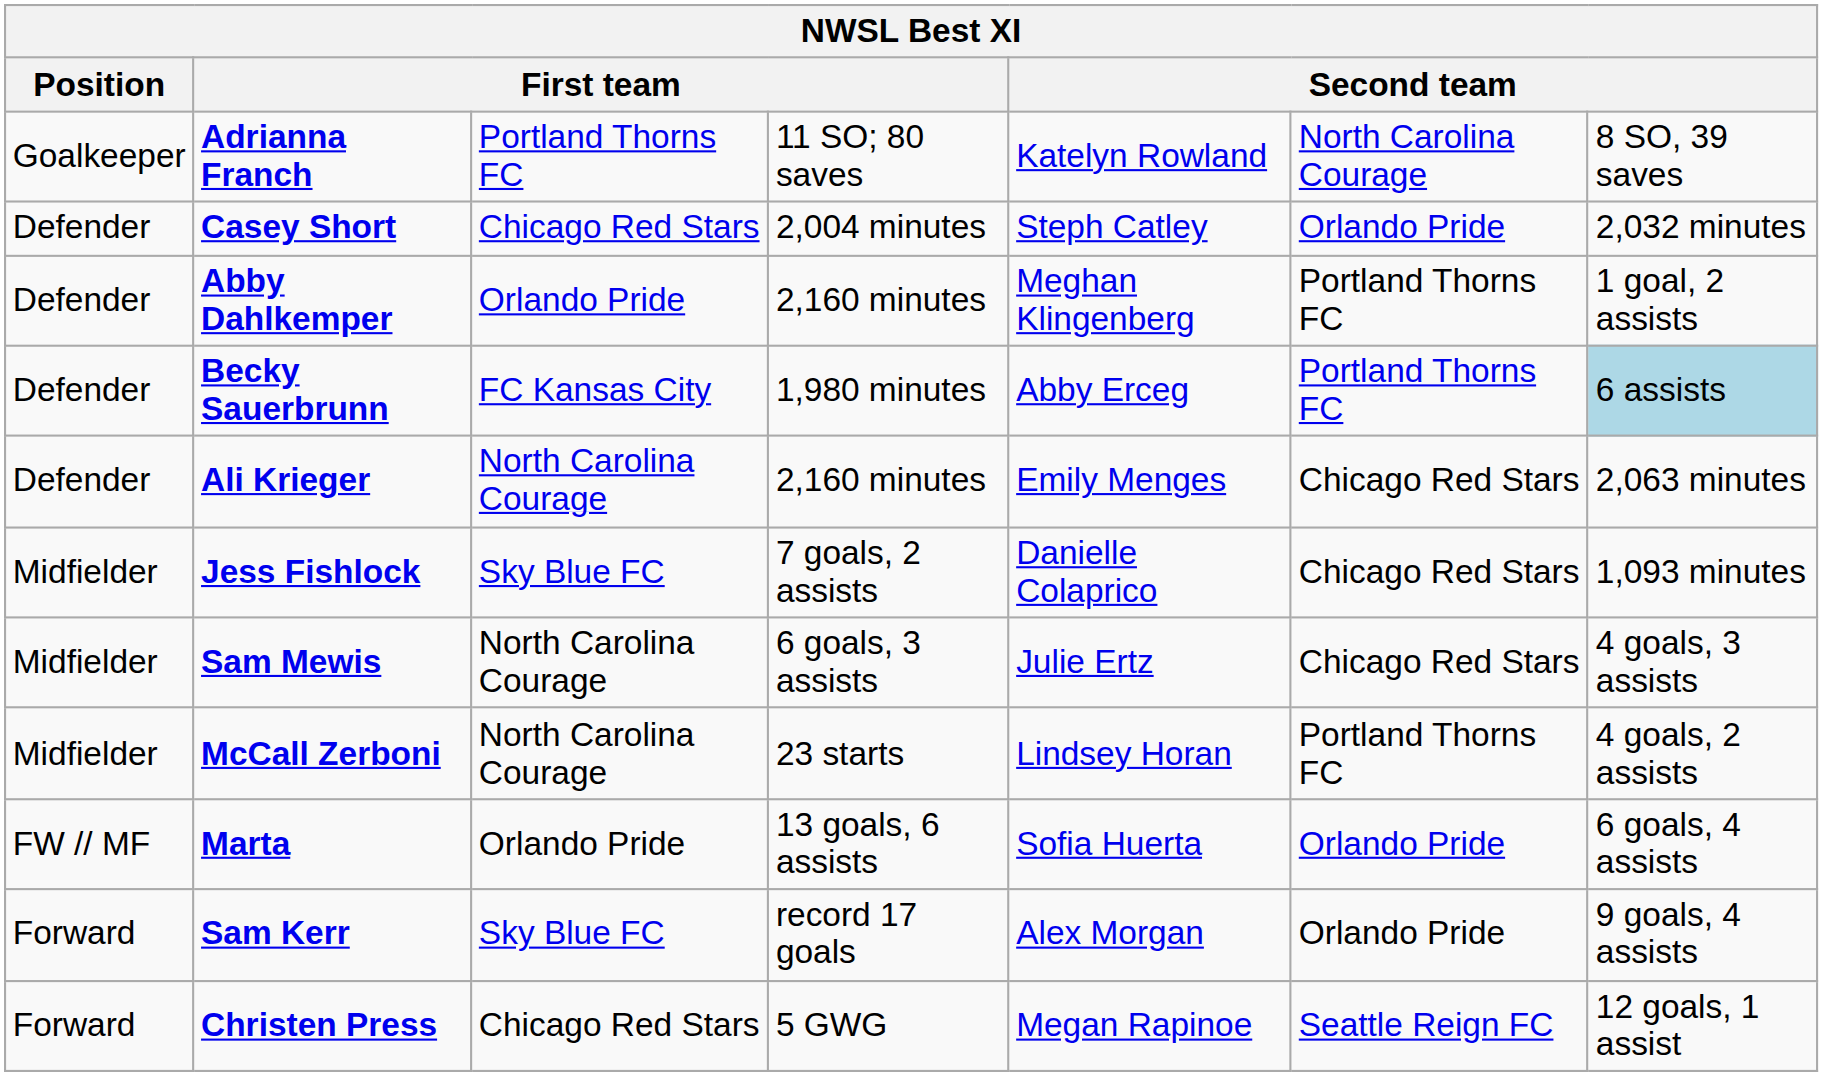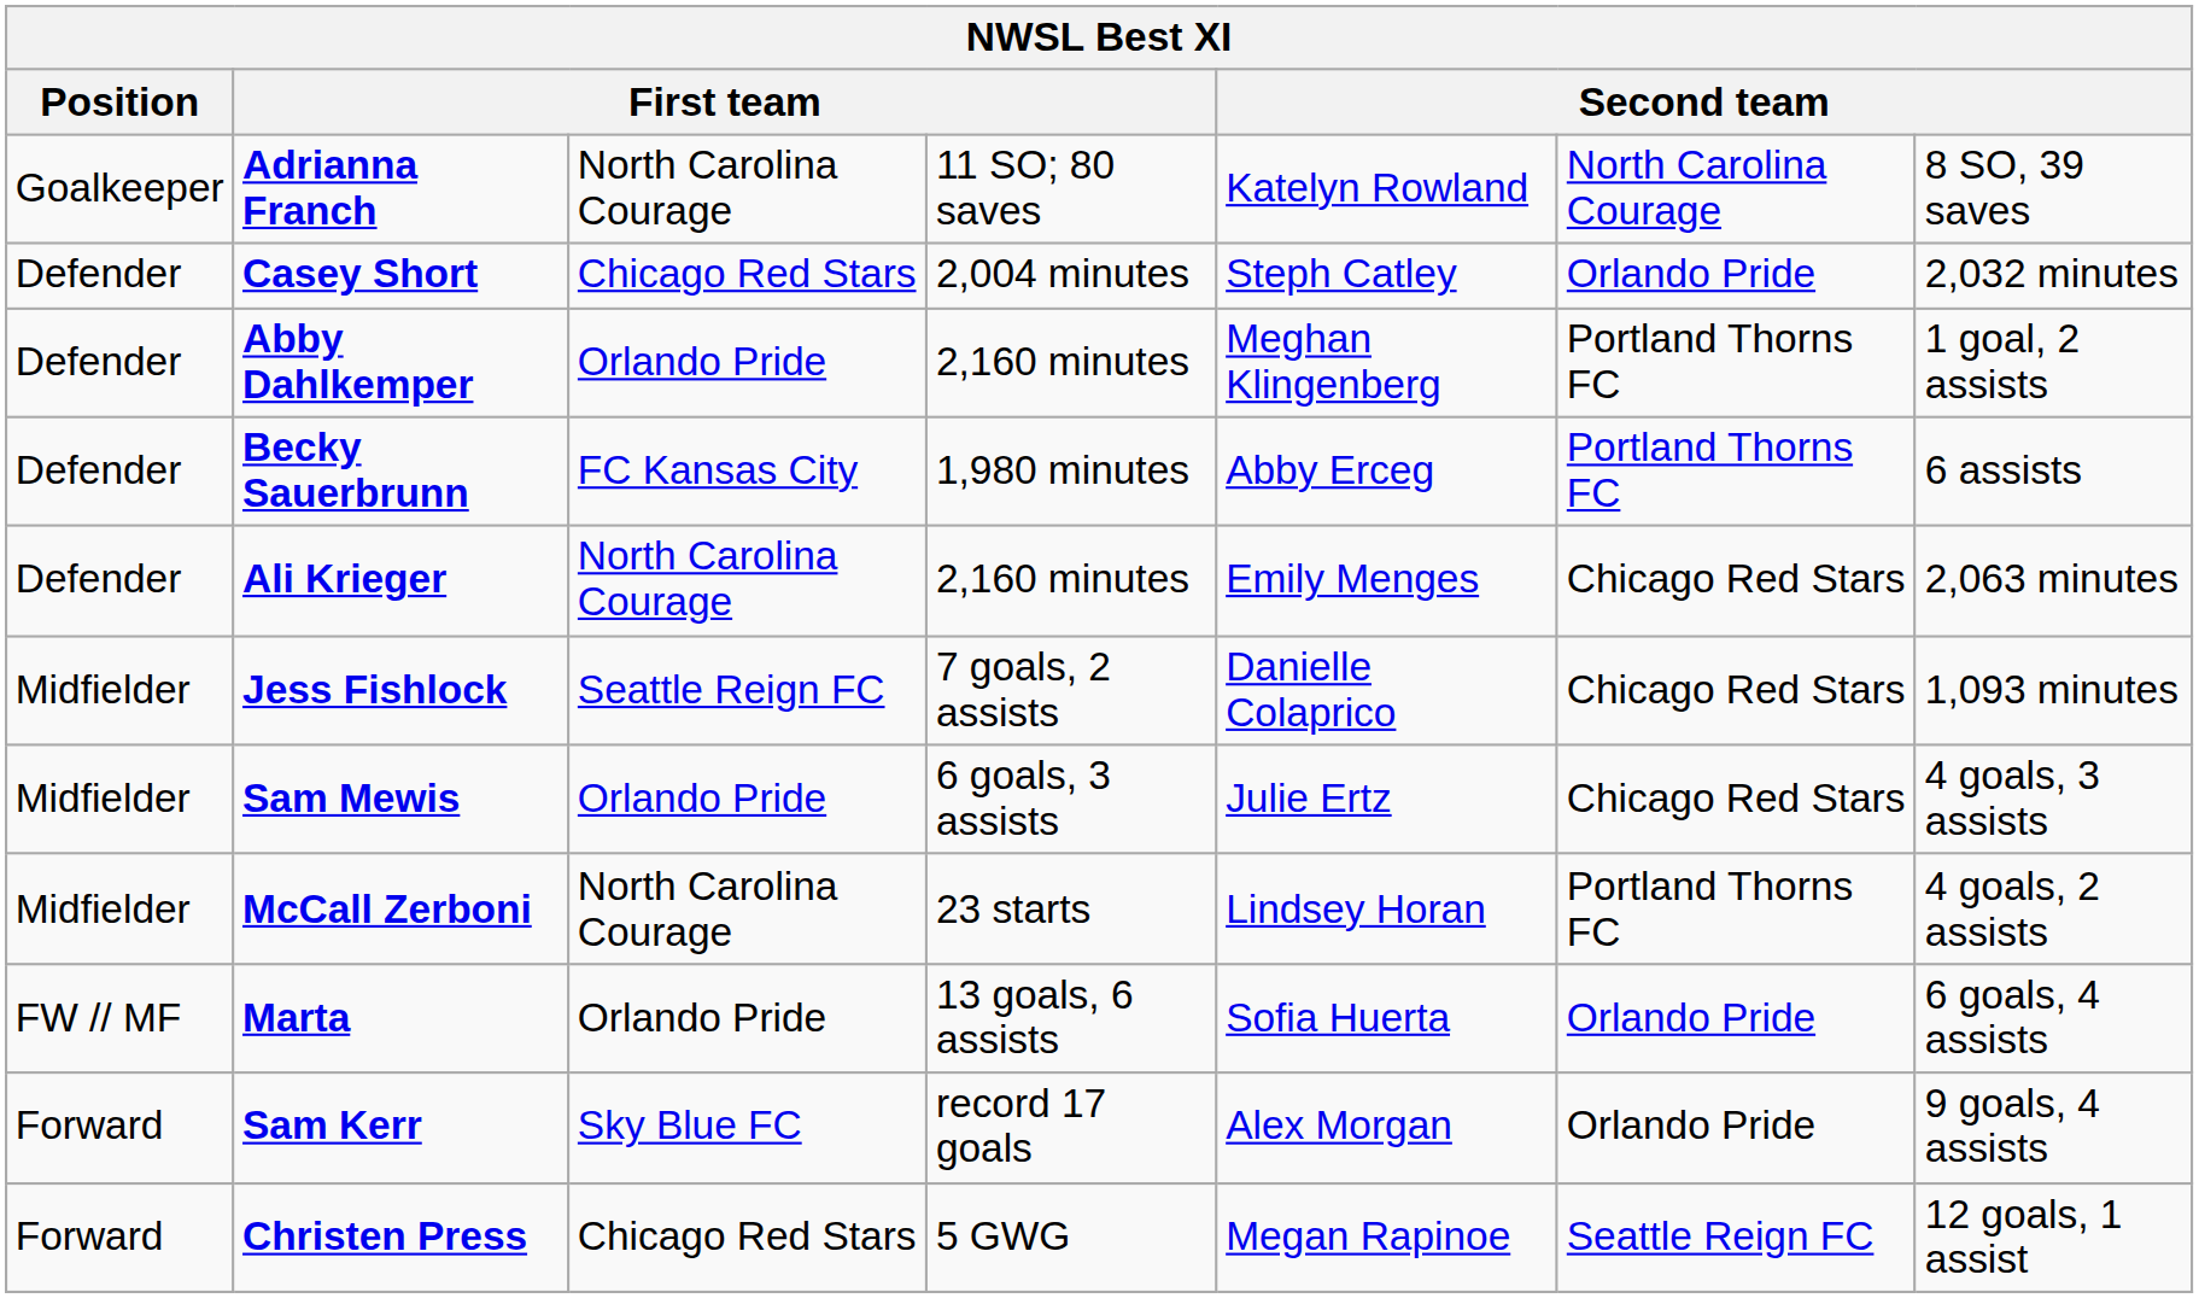 <table class="wikitable">
 <tr>
 <th colspan=7>NWSL Best XI</th>
 </tr>
 <tr>
 <th>Position</th>
 <th colspan=3>First team </th>
 <th colspan=3>Second team </th>
 </tr>
 <tr>
 <td>Goalkeeper</td>
 <td> <strong><a href='#'>Adrianna Franch</a></strong></td>
-<td><a href='#'>Portland Thorns FC</a></td>
+<td>North Carolina Courage</td>
 <td>11 SO; 80 saves</td>
 <td> <a href='#'>Katelyn Rowland</a></td>
 <td><a href='#'>North Carolina Courage</a></td>
 <td>8 SO, 39 saves</td>
 </tr>
 <tr>
 <td>Defender</td>
 <td> <strong><a href='#'>Casey Short</a></strong></td>
 <td><a href='#'>Chicago Red Stars</a></td>
 <td>2,004 minutes</td>
 <td> <a href='#'>Steph Catley</a></td>
 <td><a href='#'>Orlando Pride</a></td>
 <td>2,032 minutes</td>
 </tr>
 <tr>
 <td>Defender</td>
 <td> <strong><a href='#'>Abby Dahlkemper</a></strong></td>
 <td><a href='#'>Orlando Pride</a></td>
 <td>2,160 minutes</td>
 <td> <a href='#'>Meghan Klingenberg</a></td>
 <td>Portland Thorns FC</td>
 <td>1 goal, 2 assists</td>
 </tr>
 <tr>
 <td>Defender</td>
 <td> <strong><a href='#'>Becky Sauerbrunn</a></strong></td>
 <td><a href='#'>FC Kansas City</a></td>
 <td>1,980 minutes</td>
 <td> <a href='#'>Abby Erceg</a></td>
 <td><a href='#'>Portland Thorns FC</a></td>
-<td style="background: lightblue;">6 assists</td>
+<td>6 assists</td>
 </tr>
 <tr>
 <td>Defender</td>
 <td> <strong><a href='#'>Ali Krieger</a></strong></td>
 <td><a href='#'>North Carolina Courage</a></td>
 <td>2,160 minutes</td>
 <td> <a href='#'>Emily Menges</a></td>
 <td>Chicago Red Stars</td>
 <td>2,063 minutes</td>
 </tr>
 <tr>
 <td>Midfielder</td>
 <td> <strong><a href='#'>Jess Fishlock</a></strong></td>
-<td><a href='#'>Sky Blue FC</a></td>
+<td><a href='#'>Seattle Reign FC</a></td>
 <td>7 goals, 2 assists</td>
 <td> <a href='#'>Danielle Colaprico</a></td>
 <td>Chicago Red Stars</td>
 <td>1,093 minutes</td>
 </tr>
 <tr>
 <td>Midfielder</td>
 <td> <strong><a href='#'>Sam Mewis</a></strong></td>
-<td>North Carolina Courage</td>
+<td><a href='#'>Orlando Pride</a></td>
 <td>6 goals, 3 assists</td>
 <td> <a href='#'>Julie Ertz</a></td>
 <td>Chicago Red Stars</td>
 <td>4 goals, 3 assists</td>
 </tr>
 <tr>
 <td>Midfielder</td>
 <td> <strong><a href='#'>McCall Zerboni</a></strong></td>
 <td>North Carolina Courage</td>
 <td>23 starts</td>
 <td> <a href='#'>Lindsey Horan</a></td>
 <td>Portland Thorns FC</td>
 <td>4 goals, 2 assists</td>
 </tr>
 <tr>
 <td>FW // MF</td>
 <td> <strong><a href='#'>Marta</a></strong></td>
 <td>Orlando Pride</td>
 <td>13 goals, 6 assists</td>
 <td> <a href='#'>Sofia Huerta</a></td>
 <td><a href='#'>Orlando Pride</a></td>
 <td>6 goals, 4 assists</td>
 </tr>
 <tr>
 <td>Forward</td>
 <td> <strong><a href='#'>Sam Kerr</a></strong></td>
 <td><a href='#'>Sky Blue FC</a></td>
 <td>record 17 goals</td>
 <td> <a href='#'>Alex Morgan</a></td>
 <td>Orlando Pride</td>
 <td>9 goals, 4 assists</td>
 </tr>
 <tr>
 <td>Forward</td>
 <td> <strong><a href='#'>Christen Press</a></strong></td>
 <td>Chicago Red Stars</td>
 <td>5 GWG</td>
 <td> <a href='#'>Megan Rapinoe</a></td>
 <td><a href='#'>Seattle Reign FC</a></td>
 <td>12 goals, 1 assist</td>
 </tr>
 </table>
